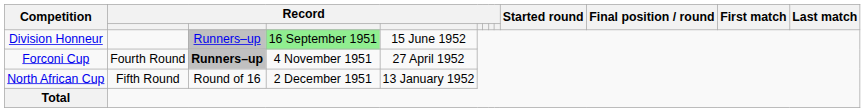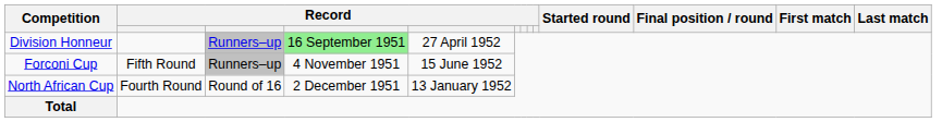 <table class="wikitable" style="text-align: center">
 <tr>
 <th rowspan=2>Competition</th>
 <th colspan=8>Record</th>
 <th rowspan=2>Started round</th>
 <th rowspan=2>Final position / round</th>
 <th rowspan=2>First match</th>
 <th rowspan=2>Last match</th>
 </tr>
 <tr>
 <th></th>
 <th></th>
 <th></th>
 <th></th>
 <th></th>
 <th></th>
 <th></th>
 <th></th>
 </tr>
 <tr>
 <td><a href='#'>Division Honneur</a><br></td>
 <td></td>
 <td style="background:silver;"><a href='#'>Runners–up</a></td>
 <td style="background: lightgreen;">16 September 1951</td>
+<td>27 April 1952</td>
+</tr>
+<tr>
+<td><a href='#'>Forconi Cup</a><br></td>
+<td>Fifth Round</td>
+<td style="background:silver;">Runners–up</td>
+<td>4 November 1951</td>
 <td>15 June 1952</td>
 </tr>
 <tr>
-<td><a href='#'>Forconi Cup</a><br></td>
+<td><a href='#'>North African Cup</a><br></td>
 <td>Fourth Round</td>
-<td style="background:silver;"><strong>Runners–up</strong></td>
-<td>4 November 1951</td>
-<td>27 April 1952</td>
-</tr>
-<tr>
-<td><a href='#'>North African Cup</a><br></td>
-<td>Fifth Round</td>
 <td>Round of 16</td>
 <td>2 December 1951</td>
 <td>13 January 1952</td>
 </tr>
 <tr>
 <th>Total<br></th>
 </tr>
 </table>
